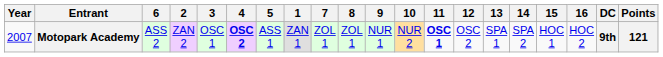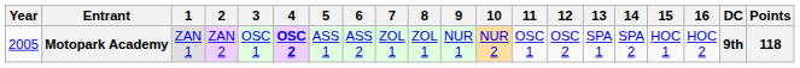 <table class="wikitable" style="text-align:center; font-size:85%">
 <tr>
 <th>Year</th>
 <th>Entrant</th>
-<th>6</th>
+<th>1</th>
 <th>2</th>
 <th>3</th>
 <th>4</th>
 <th>5</th>
-<th>1</th>
+<th>6</th>
 <th>7</th>
 <th>8</th>
 <th>9</th>
 <th>10</th>
 <th>11</th>
 <th>12</th>
 <th>13</th>
 <th>14</th>
 <th>15</th>
 <th>16</th>
 <th>DC</th>
 <th>Points</th>
 </tr>
 <tr>
-<td><a href='#'>2007</a></td>
+<td><a href='#'>2005</a></td>
 <th nowrap>Motopark Academy</th>
-<td style="background:#dfffdf;"><a href='#'>ASS<br>2</a><br></td>
+<td style="background:#dfdfdf;"><a href='#'>ZAN<br>1</a><br></td>
 <td style="background:#efcfff;"><a href='#'>ZAN<br>2</a><br></td>
 <td style="background:#dfffdf;"><a href='#'>OSC<br>1</a><br></td>
 <td style="background:#efcfff;"><strong><a href='#'>OSC<br>2</a><br></strong></td>
 <td style="background:#dfffdf;"><a href='#'>ASS<br>1</a><br></td>
-<td style="background:#dfdfdf;"><a href='#'>ZAN<br>1</a><br></td>
+<td style="background:#dfffdf;"><a href='#'>ASS<br>2</a><br></td>
 <td style="background:#dfffdf;"><a href='#'>ZOL<br>1</a><br></td>
 <td style="background:#dfffdf;"><a href='#'>ZOL<br>1</a><br></td>
 <td style="background:#dfffdf;"><a href='#'>NUR<br>1</a><br></td>
 <td style="background:#ffdf9f;"><a href='#'>NUR<br>2</a><br></td>
-<td style="background:#;"><strong><a href='#'>OSC<br>1</a><br></strong></td>
+<td style="background:#;"><a href='#'>OSC<br>1</a><br></td>
 <td style="background:#;"><a href='#'>OSC<br>2</a><br></td>
 <td style="background:#;"><a href='#'>SPA<br>1</a><br></td>
 <td style="background:#;"><a href='#'>SPA<br>2</a><br></td>
 <td style="background:#;"><a href='#'>HOC<br>1</a><br></td>
 <td style="background:#;"><a href='#'>HOC<br>2</a><br></td>
 <th>9th</th>
-<th>121</th>
+<th>118</th>
 </tr>
 </table>
